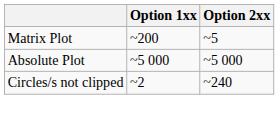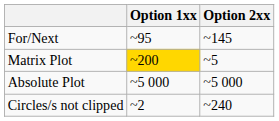 <table class=wikitable>
 <tr>
 <th></th>
 <th>Option 1xx</th>
 <th>Option 2xx</th>
 </tr>
 <tr>
+<td>For/Next</td>
+<td>~95</td>
+<td>~145</td>
+</tr>
+<tr>
 <td>Matrix Plot</td>
-<td>~200</td>
+<td style="background: gold;">~200</td>
 <td>~5</td>
 </tr>
 <tr>
 <td>Absolute Plot</td>
 <td>~5 000</td>
 <td>~5 000</td>
 </tr>
 <tr>
 <td>Circles/s not clipped</td>
 <td>~2</td>
 <td>~240</td>
 </tr>
 </table>
